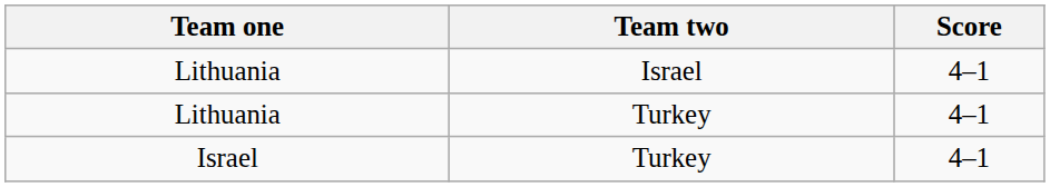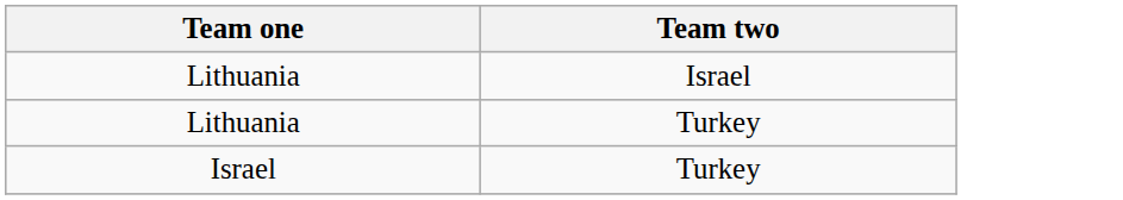 <table class="wikitable" style="text-align: center">
 <tr>
 <th width=250>Team one</th>
 <th width=250>Team two</th>
-<th width=80>Score</th>
 </tr>
 <tr>
 <td> Lithuania</td>
 <td> Israel</td>
-<td>4–1</td>
 </tr>
 <tr>
 <td> Lithuania</td>
 <td> Turkey</td>
-<td>4–1</td>
 </tr>
 <tr>
 <td> Israel</td>
 <td> Turkey</td>
-<td>4–1</td>
 </tr>
 </table>
